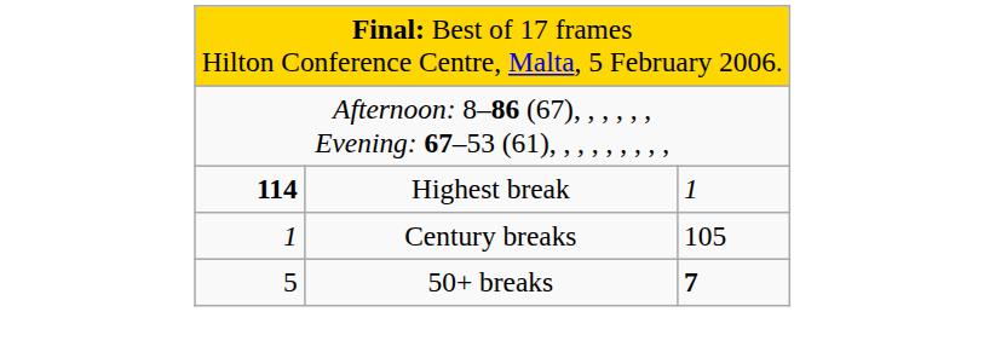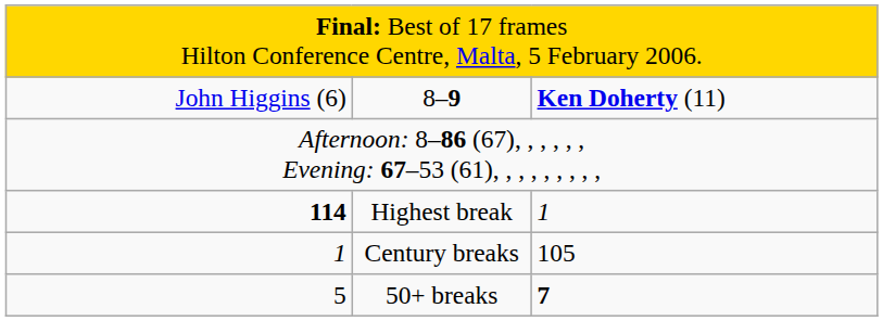 <table class="wikitable" style="font-size: 95%; margin: 1em auto 1em auto;">
 <tr>
 <td colspan="3" align="center" bgcolor="#ffd700"><strong>Final:</strong> Best of 17 frames<br>Hilton Conference Centre, <a href='#'>Malta</a>, 5 February 2006.</td>
+</tr>
+<tr>
+<td width="200" align="right"><a href='#'>John Higgins</a> (6)<br></td>
+<td width="100" align="center">8–<strong>9</strong></td>
+<td width="200"><strong><a href='#'>Ken Doherty</a></strong> (11)<br></td>
 </tr>
 <tr>
 <td colspan="3" align="center" style="font-size: 100%"><em>Afternoon:</em> 8–<strong>86</strong> (67), , , , , ,  <br><em>Evening:</em> <strong>67</strong>–53 (61), , , , , , , , , </td>
 </tr>
 <tr>
 <td align="right"><strong>114</strong></td>
 <td align="center">Highest break</td>
 <td><em>1</em></td>
 </tr>
 <tr>
 <td align="right"><em>1</em></td>
 <td align="center">Century breaks</td>
 <td>105</td>
 </tr>
 <tr>
 <td align="right">5</td>
 <td align="center">50+ breaks</td>
 <td><strong>7</strong></td>
 </tr>
 </table>
